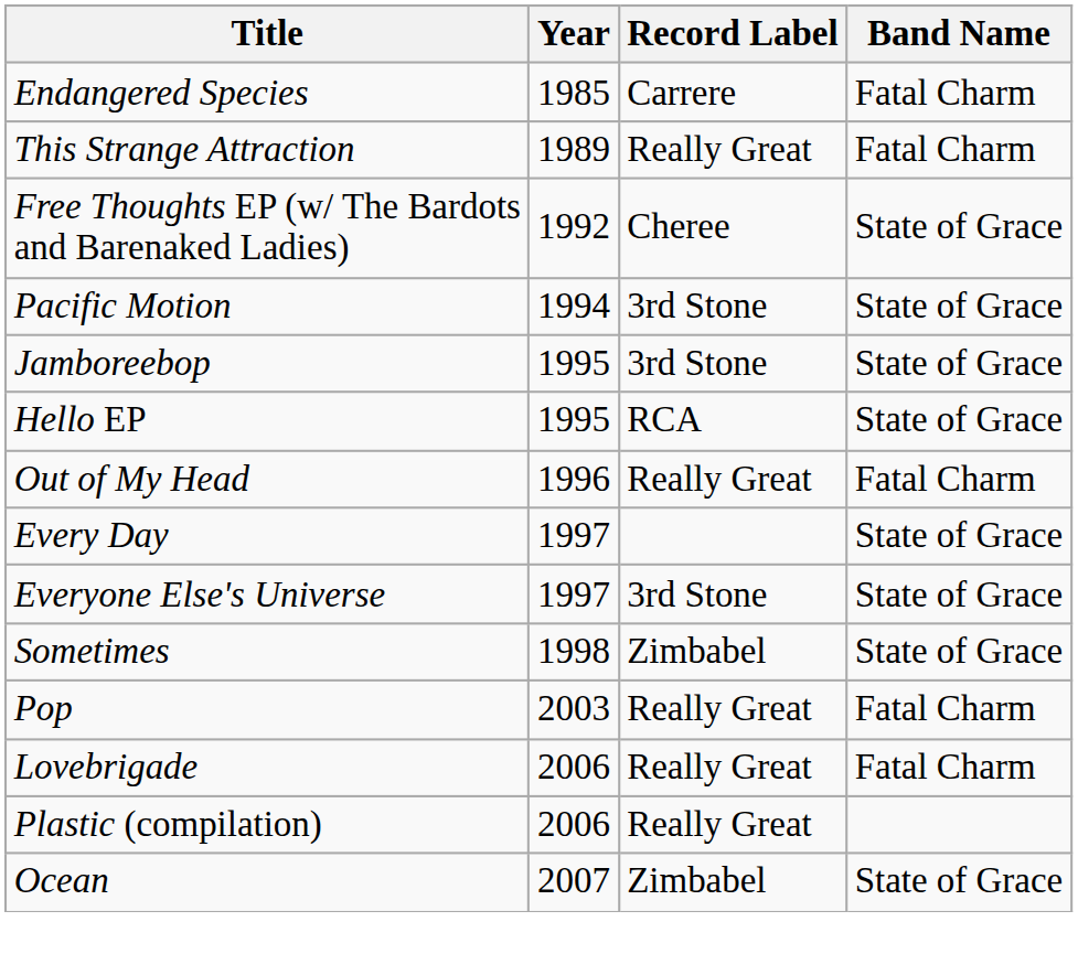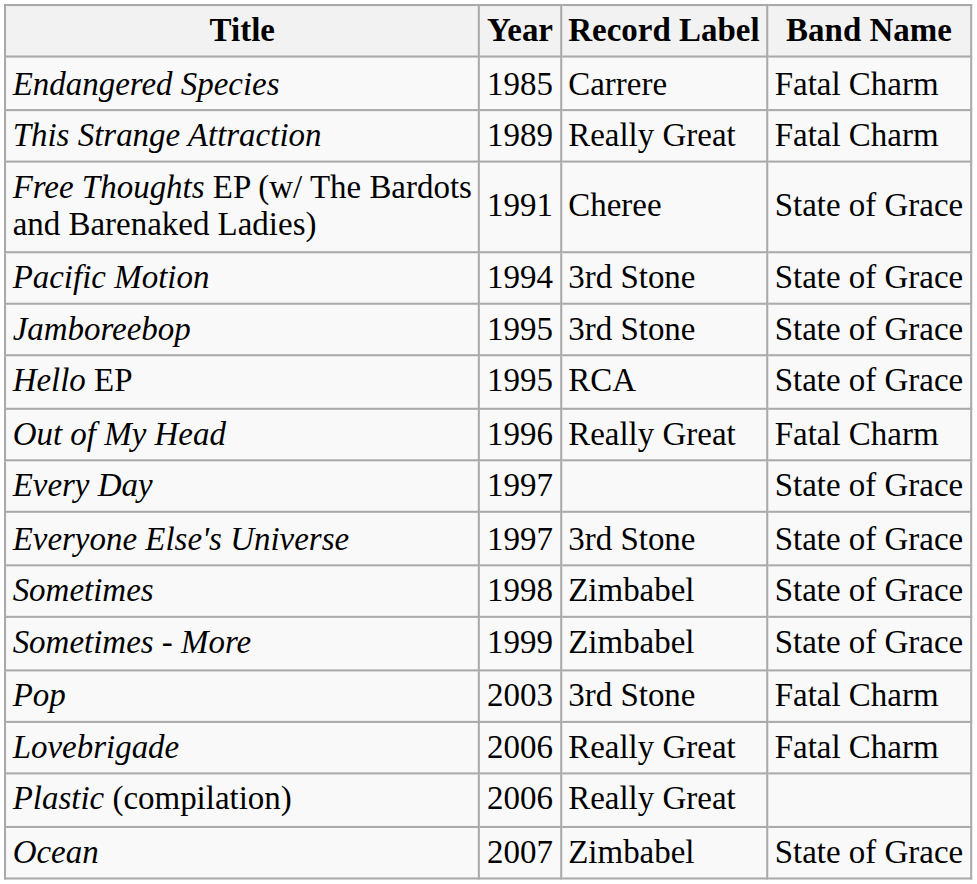 <table class="wikitable">
 <tr>
 <th>Title</th>
 <th>Year</th>
 <th>Record Label</th>
 <th>Band Name</th>
 </tr>
 <tr>
 <td><em>Endangered Species</em></td>
 <td>1985</td>
 <td>Carrere</td>
 <td>Fatal Charm</td>
 </tr>
 <tr>
 <td><em>This Strange Attraction</em></td>
 <td>1989</td>
 <td>Really Great</td>
 <td>Fatal Charm</td>
 </tr>
 <tr>
 <td><em>Free Thoughts</em> EP (w/ The Bardots<br>and Barenaked Ladies)</td>
-<td>1992</td>
+<td>1991</td>
 <td>Cheree</td>
 <td>State of Grace</td>
 </tr>
 <tr>
 <td><em>Pacific Motion</em></td>
 <td>1994</td>
 <td>3rd Stone</td>
 <td>State of Grace</td>
 </tr>
 <tr>
 <td><em>Jamboreebop</em></td>
 <td>1995</td>
 <td>3rd Stone</td>
 <td>State of Grace</td>
 </tr>
 <tr>
 <td><em>Hello</em> EP</td>
 <td>1995</td>
 <td>RCA</td>
 <td>State of Grace</td>
 </tr>
 <tr>
 <td><em>Out of My Head</em></td>
 <td>1996</td>
 <td>Really Great</td>
 <td>Fatal Charm</td>
 </tr>
 <tr>
 <td><em>Every Day</em></td>
 <td>1997</td>
 <td></td>
 <td>State of Grace</td>
 </tr>
 <tr>
 <td><em>Everyone Else's Universe</em></td>
 <td>1997</td>
 <td>3rd Stone</td>
 <td>State of Grace</td>
 </tr>
 <tr>
 <td><em>Sometimes</em></td>
 <td>1998</td>
 <td>Zimbabel</td>
 <td>State of Grace</td>
 </tr>
 <tr>
+<td><em>Sometimes - More</em></td>
+<td>1999</td>
+<td>Zimbabel</td>
+<td>State of Grace</td>
+</tr>
+<tr>
 <td><em>Pop</em></td>
 <td>2003</td>
-<td>Really Great</td>
+<td>3rd Stone</td>
 <td>Fatal Charm</td>
 </tr>
 <tr>
 <td><em>Lovebrigade</em></td>
 <td>2006</td>
 <td>Really Great</td>
 <td>Fatal Charm</td>
 </tr>
 <tr>
 <td><em>Plastic</em> (compilation)</td>
 <td>2006</td>
 <td>Really Great</td>
 <td></td>
 </tr>
 <tr>
 <td><em>Ocean</em></td>
 <td>2007</td>
 <td>Zimbabel</td>
 <td>State of Grace</td>
 </tr>
 </table>
